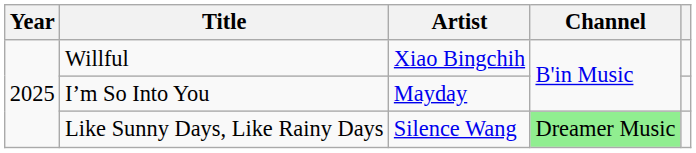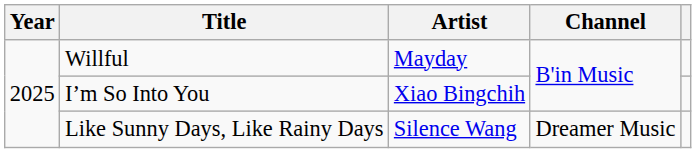 <table class="wikitable sortable plainrowheaders">
 <tr>
 <th scope="col">Year</th>
 <th scope="col">Title</th>
 <th scope="col">Artist</th>
 <th scope="col">Channel</th>
 <th scope="col" class="unsortable"></th>
 </tr>
 <tr>
 <td rowspan="3">2025</td>
 <td>Willful <br></td>
-<td><a href='#'>Xiao Bingchih</a></td>
+<td><a href='#'>Mayday</a></td>
 <td Rowspan=2><a href='#'>B'in Music</a></td>
 <td></td>
 </tr>
 <tr>
 <td>I’m So Into You<br></td>
-<td><a href='#'>Mayday</a></td>
+<td><a href='#'>Xiao Bingchih</a></td>
 <td></td>
 </tr>
 <tr>
 <td>Like Sunny Days, Like Rainy Days<br></td>
 <td><a href='#'>Silence Wang</a></td>
-<td style="background: lightgreen;">Dreamer Music</td>
+<td>Dreamer Music</td>
 <td></td>
 </tr>
 </table>
